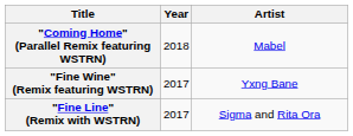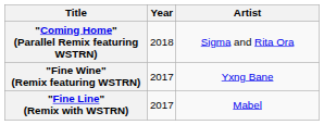 <table class="wikitable plainrowheaders" style="text-align:center;">
 <tr>
 <th scope="col" style="width:13em;">Title</th>
 <th scope="col" style="width:1em;">Year</th>
 <th scope="col" style="width:13em;">Artist</th>
 </tr>
 <tr>
 <th scope="row">"<a href='#'>Coming Home</a>"<br><span>(Parallel Remix featuring WSTRN)</span></th>
 <td>2018</td>
-<td><a href='#'>Mabel</a></td>
+<td><a href='#'>Sigma</a> and <a href='#'>Rita Ora</a></td>
 </tr>
 <tr>
 <th scope="row">"Fine Wine"<br><span>(Remix featuring WSTRN)</span></th>
 <td>2017</td>
 <td><a href='#'>Yxng Bane</a></td>
 </tr>
 <tr>
 <th scope="row">"<a href='#'>Fine Line</a>"<br><span>(Remix with WSTRN)</span></th>
 <td>2017</td>
-<td><a href='#'>Sigma</a> and <a href='#'>Rita Ora</a></td>
+<td><a href='#'>Mabel</a></td>
 </tr>
 </table>
